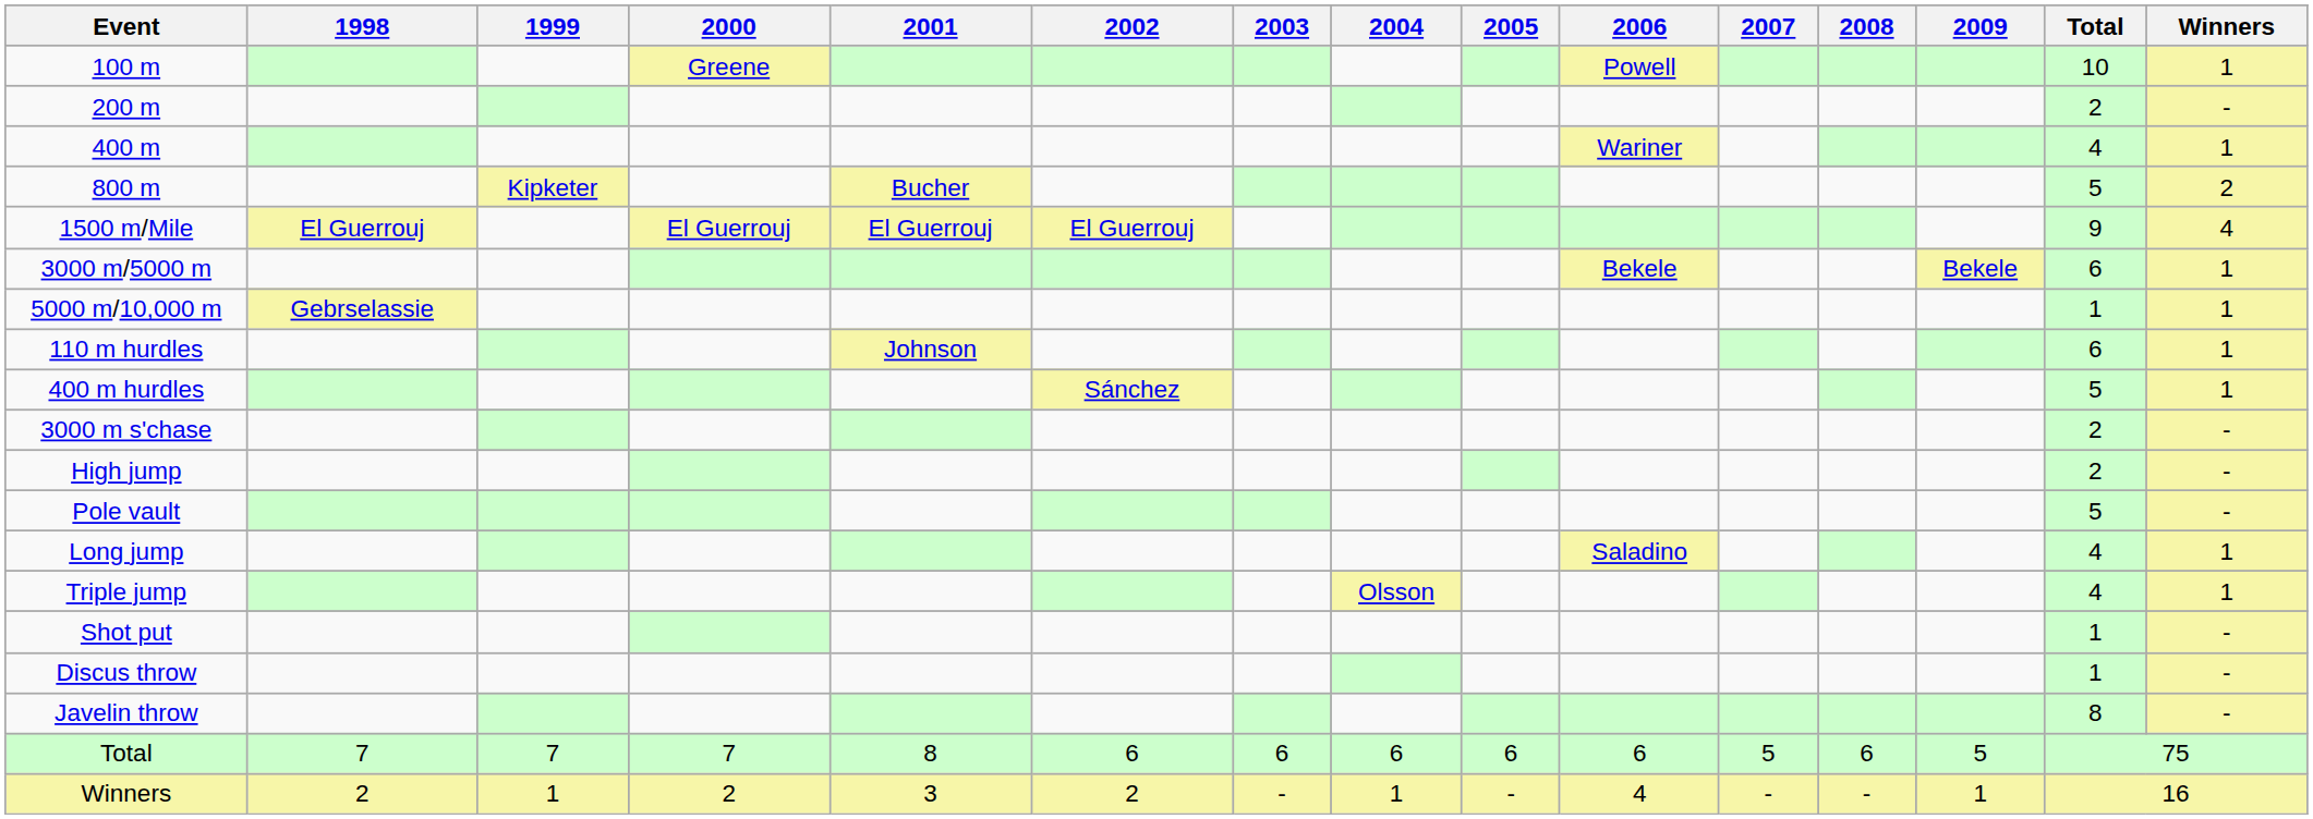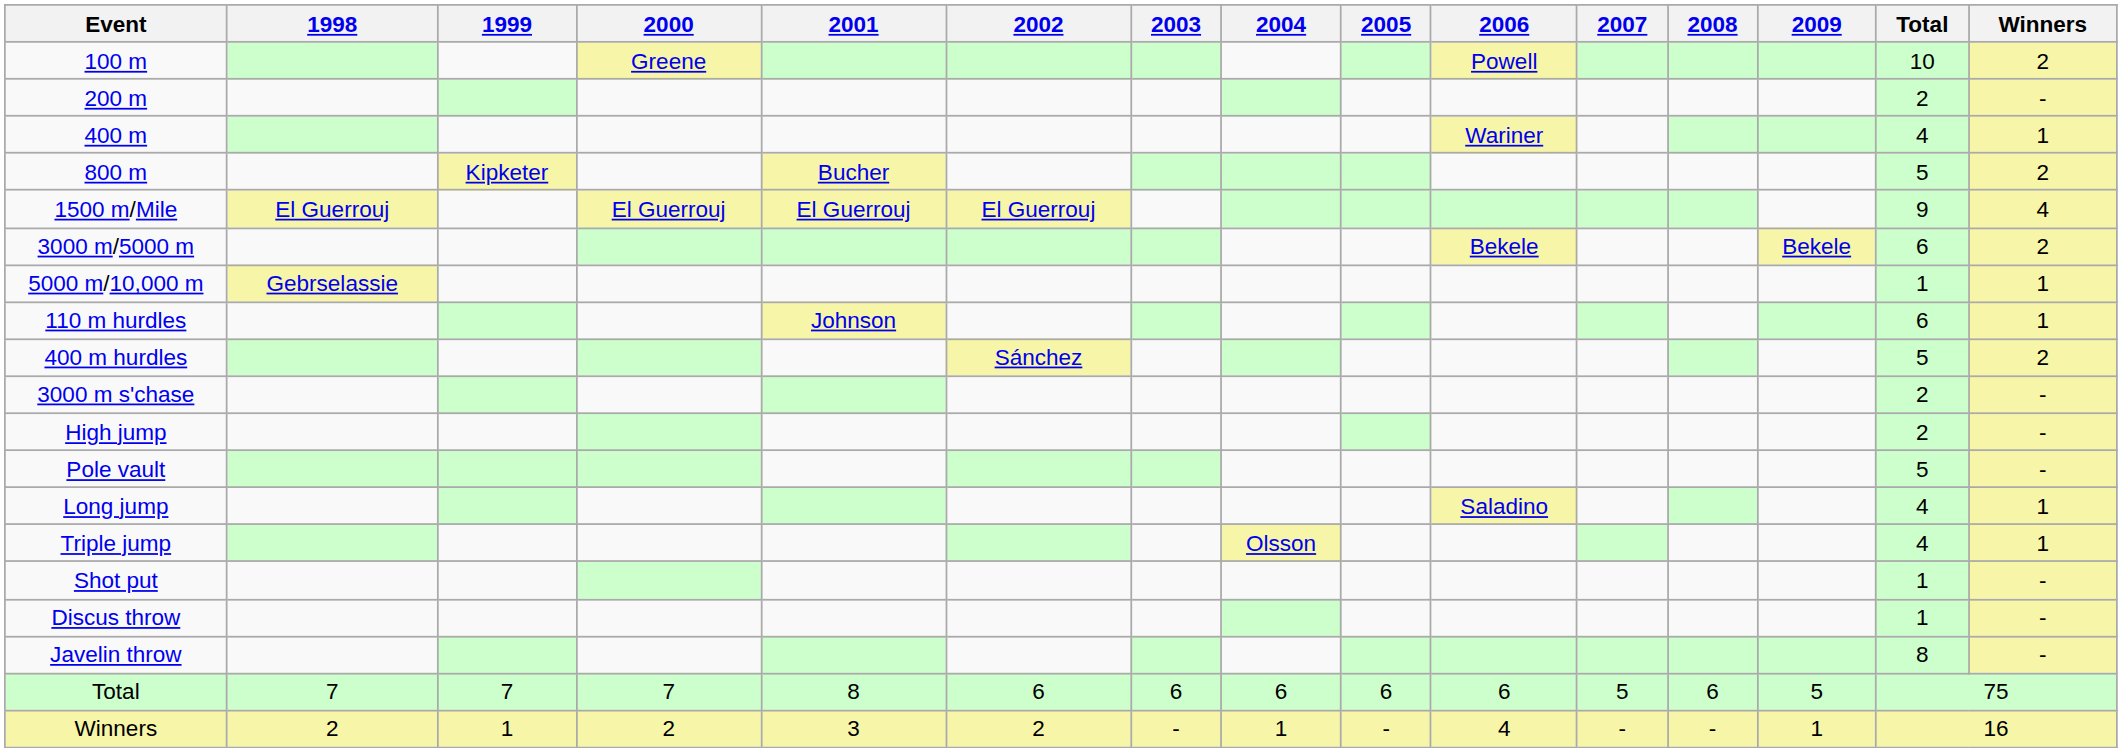 <table class="wikitable" style="font-size:80%; text-align:center; float:center;" cellspacing="1" cellpadding="1" width="95%">
 <tr>
 <th width=120px>Event</th>
 <th><a href='#'>1998</a></th>
 <th><a href='#'>1999</a></th>
 <th><a href='#'>2000</a></th>
 <th><a href='#'>2001</a></th>
 <th><a href='#'>2002</a></th>
 <th><a href='#'>2003</a></th>
 <th><a href='#'>2004</a></th>
 <th><a href='#'>2005</a></th>
 <th><a href='#'>2006</a></th>
 <th><a href='#'>2007</a></th>
 <th><a href='#'>2008</a></th>
 <th><a href='#'>2009</a></th>
 <th>Total</th>
 <th>Winners</th>
 </tr>
 <tr>
 <td><a href='#'>100 m</a></td>
 <td bgcolor=#CCFFCC></td>
 <td></td>
 <td bgcolor=#F7F6A8> <a href='#'>Greene</a></td>
 <td bgcolor=#CCFFCC></td>
 <td bgcolor=#CCFFCC></td>
 <td bgcolor=#CCFFCC></td>
 <td></td>
 <td bgcolor=#CCFFCC></td>
 <td bgcolor=#F7F6A8> <a href='#'>Powell</a></td>
 <td bgcolor=#CCFFCC></td>
 <td bgcolor=#CCFFCC></td>
 <td bgcolor=#CCFFCC></td>
 <td bgcolor=#CCFFCC>10</td>
-<td bgcolor=#F7F6A8>1</td>
+<td bgcolor=#F7F6A8>2</td>
 </tr>
 <tr>
 <td><a href='#'>200 m</a></td>
 <td></td>
 <td bgcolor=#CCFFCC></td>
 <td></td>
 <td></td>
 <td></td>
 <td></td>
 <td bgcolor=#CCFFCC></td>
 <td></td>
 <td></td>
 <td></td>
 <td></td>
 <td></td>
 <td bgcolor=#CCFFCC>2</td>
 <td bgcolor=#F7F6A8>-</td>
 </tr>
 <tr>
 <td><a href='#'>400 m</a></td>
 <td bgcolor=#CCFFCC></td>
 <td></td>
 <td></td>
 <td></td>
 <td></td>
 <td></td>
 <td></td>
 <td></td>
 <td bgcolor=#F7F6A8> <a href='#'>Wariner</a></td>
 <td></td>
 <td bgcolor=#CCFFCC></td>
 <td bgcolor=#CCFFCC></td>
 <td bgcolor=#CCFFCC>4</td>
 <td bgcolor=#F7F6A8>1</td>
 </tr>
 <tr>
 <td><a href='#'>800 m</a></td>
 <td></td>
 <td bgcolor=#F7F6A8> <a href='#'>Kipketer</a></td>
 <td></td>
 <td bgcolor=#F7F6A8> <a href='#'>Bucher</a></td>
 <td></td>
 <td bgcolor=#CCFFCC></td>
 <td bgcolor=#CCFFCC></td>
 <td bgcolor=#CCFFCC></td>
 <td></td>
 <td></td>
 <td></td>
 <td></td>
 <td bgcolor=#CCFFCC>5</td>
 <td bgcolor=#F7F6A8>2</td>
 </tr>
 <tr>
 <td><a href='#'>1500 m</a>/<a href='#'>Mile</a></td>
 <td bgcolor=#F7F6A8> <a href='#'>El Guerrouj</a></td>
 <td></td>
 <td bgcolor=#F7F6A8> <a href='#'>El Guerrouj</a></td>
 <td bgcolor=#F7F6A8> <a href='#'>El Guerrouj</a></td>
 <td bgcolor=#F7F6A8> <a href='#'>El Guerrouj</a></td>
 <td></td>
 <td bgcolor=#CCFFCC></td>
 <td bgcolor=#CCFFCC></td>
 <td bgcolor=#CCFFCC></td>
 <td bgcolor=#CCFFCC></td>
 <td bgcolor=#CCFFCC></td>
 <td></td>
 <td bgcolor=#CCFFCC>9</td>
 <td bgcolor=#F7F6A8>4</td>
 </tr>
 <tr>
 <td><a href='#'>3000 m</a>/<a href='#'>5000 m</a></td>
 <td></td>
 <td></td>
 <td bgcolor=#CCFFCC></td>
 <td bgcolor=#CCFFCC></td>
 <td bgcolor=#CCFFCC></td>
 <td bgcolor=#CCFFCC></td>
 <td></td>
 <td></td>
 <td bgcolor=#F7F6A8> <a href='#'>Bekele</a></td>
 <td></td>
 <td></td>
 <td bgcolor=#F7F6A8> <a href='#'>Bekele</a></td>
 <td bgcolor=#CCFFCC>6</td>
-<td bgcolor=#F7F6A8>1</td>
+<td bgcolor=#F7F6A8>2</td>
 </tr>
 <tr>
 <td><a href='#'>5000 m</a>/<a href='#'>10,000 m</a></td>
 <td bgcolor=#F7F6A8> <a href='#'>Gebrselassie</a></td>
 <td></td>
 <td></td>
 <td></td>
 <td></td>
 <td></td>
 <td></td>
 <td></td>
 <td></td>
 <td></td>
 <td></td>
 <td></td>
 <td bgcolor=#CCFFCC>1</td>
 <td bgcolor=#F7F6A8>1</td>
 </tr>
 <tr>
 <td><a href='#'>110 m hurdles</a></td>
 <td></td>
 <td bgcolor=#CCFFCC></td>
 <td></td>
 <td bgcolor=#F7F6A8> <a href='#'>Johnson</a></td>
 <td></td>
 <td bgcolor=#CCFFCC></td>
 <td></td>
 <td bgcolor=#CCFFCC></td>
 <td></td>
 <td bgcolor=#CCFFCC></td>
 <td></td>
 <td bgcolor=#CCFFCC></td>
 <td bgcolor=#CCFFCC>6</td>
 <td bgcolor=#F7F6A8>1</td>
 </tr>
 <tr>
 <td><a href='#'>400 m hurdles</a></td>
 <td bgcolor=#CCFFCC></td>
 <td></td>
 <td bgcolor=#CCFFCC></td>
 <td></td>
 <td bgcolor=#F7F6A8> <a href='#'>Sánchez</a></td>
 <td></td>
 <td bgcolor=#CCFFCC></td>
 <td></td>
 <td></td>
 <td></td>
 <td bgcolor=#CCFFCC></td>
 <td></td>
 <td bgcolor=#CCFFCC>5</td>
-<td bgcolor=#F7F6A8>1</td>
+<td bgcolor=#F7F6A8>2</td>
 </tr>
 <tr>
 <td><a href='#'>3000 m s'chase</a></td>
 <td></td>
 <td bgcolor=#CCFFCC></td>
 <td></td>
 <td bgcolor=#CCFFCC></td>
 <td></td>
 <td></td>
 <td></td>
 <td></td>
 <td></td>
 <td></td>
 <td></td>
 <td></td>
 <td bgcolor=#CCFFCC>2</td>
 <td bgcolor=#F7F6A8>-</td>
 </tr>
 <tr>
 <td><a href='#'>High jump</a></td>
 <td></td>
 <td></td>
 <td bgcolor=#CCFFCC></td>
 <td></td>
 <td></td>
 <td></td>
 <td></td>
 <td bgcolor=#CCFFCC></td>
 <td></td>
 <td></td>
 <td></td>
 <td></td>
 <td bgcolor=#CCFFCC>2</td>
 <td bgcolor=#F7F6A8>-</td>
 </tr>
 <tr>
 <td><a href='#'>Pole vault</a></td>
 <td bgcolor=#CCFFCC></td>
 <td bgcolor=#CCFFCC></td>
 <td bgcolor=#CCFFCC></td>
 <td></td>
 <td bgcolor=#CCFFCC></td>
 <td bgcolor=#CCFFCC></td>
 <td></td>
 <td></td>
 <td></td>
 <td></td>
 <td></td>
 <td></td>
 <td bgcolor=#CCFFCC>5</td>
 <td bgcolor=#F7F6A8>-</td>
 </tr>
 <tr>
 <td><a href='#'>Long jump</a></td>
 <td></td>
 <td bgcolor=#CCFFCC></td>
 <td></td>
 <td bgcolor=#CCFFCC></td>
 <td></td>
 <td></td>
 <td></td>
 <td></td>
 <td bgcolor=#F7F6A8> <a href='#'>Saladino</a></td>
 <td></td>
 <td bgcolor=#CCFFCC></td>
 <td></td>
 <td bgcolor=#CCFFCC>4</td>
 <td bgcolor=#F7F6A8>1</td>
 </tr>
 <tr>
 <td><a href='#'>Triple jump</a></td>
 <td bgcolor=#CCFFCC></td>
 <td></td>
 <td></td>
 <td></td>
 <td bgcolor=#CCFFCC></td>
 <td></td>
 <td bgcolor=#F7F6A8> <a href='#'>Olsson</a></td>
 <td></td>
 <td></td>
 <td bgcolor=#CCFFCC></td>
 <td></td>
 <td></td>
 <td bgcolor=#CCFFCC>4</td>
 <td bgcolor=#F7F6A8>1</td>
 </tr>
 <tr>
 <td><a href='#'>Shot put</a></td>
 <td></td>
 <td></td>
 <td bgcolor=#CCFFCC></td>
 <td></td>
 <td></td>
 <td></td>
 <td></td>
 <td></td>
 <td></td>
 <td></td>
 <td></td>
 <td></td>
 <td bgcolor=#CCFFCC>1</td>
 <td bgcolor=#F7F6A8>-</td>
 </tr>
 <tr>
 <td><a href='#'>Discus throw</a></td>
 <td></td>
 <td></td>
 <td></td>
 <td></td>
 <td></td>
 <td></td>
 <td bgcolor=#CCFFCC></td>
 <td></td>
 <td></td>
 <td></td>
 <td></td>
 <td></td>
 <td bgcolor=#CCFFCC>1</td>
 <td bgcolor=#F7F6A8>-</td>
 </tr>
 <tr>
 <td><a href='#'>Javelin throw</a></td>
 <td></td>
 <td bgcolor=#CCFFCC></td>
 <td></td>
 <td bgcolor=#CCFFCC></td>
 <td></td>
 <td bgcolor=#CCFFCC></td>
 <td></td>
 <td bgcolor=#CCFFCC></td>
 <td bgcolor=#CCFFCC></td>
 <td bgcolor=#CCFFCC></td>
 <td bgcolor=#CCFFCC></td>
 <td bgcolor=#CCFFCC></td>
 <td bgcolor=#CCFFCC>8</td>
 <td bgcolor=#F7F6A8>-</td>
 </tr>
 <tr bgcolor=#CCFFCC>
 <td>Total</td>
 <td>7</td>
 <td>7</td>
 <td>7</td>
 <td>8</td>
 <td>6</td>
 <td>6</td>
 <td>6</td>
 <td>6</td>
 <td>6</td>
 <td>5</td>
 <td>6</td>
 <td>5</td>
 <td colspan=2>75</td>
 </tr>
 <tr bgcolor=#F7F6A8>
 <td>Winners</td>
 <td>2</td>
 <td>1</td>
 <td>2</td>
 <td>3</td>
 <td>2</td>
 <td>-</td>
 <td>1</td>
 <td>-</td>
 <td>4</td>
 <td>-</td>
 <td>-</td>
 <td>1</td>
 <td colspan=2>16</td>
 </tr>
 </table>
